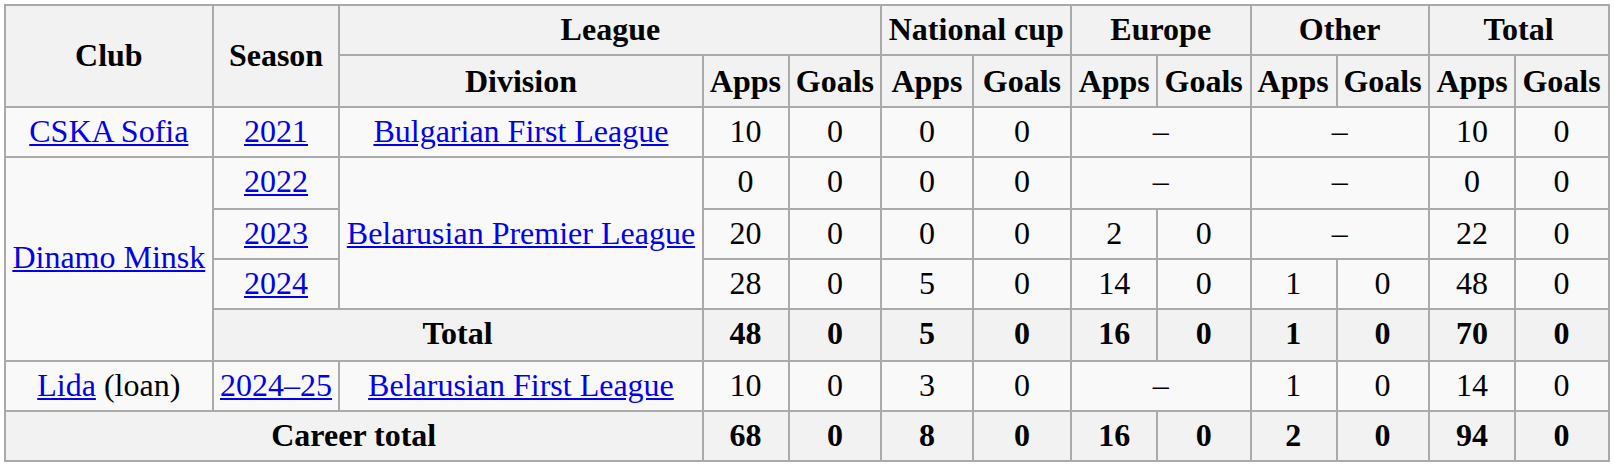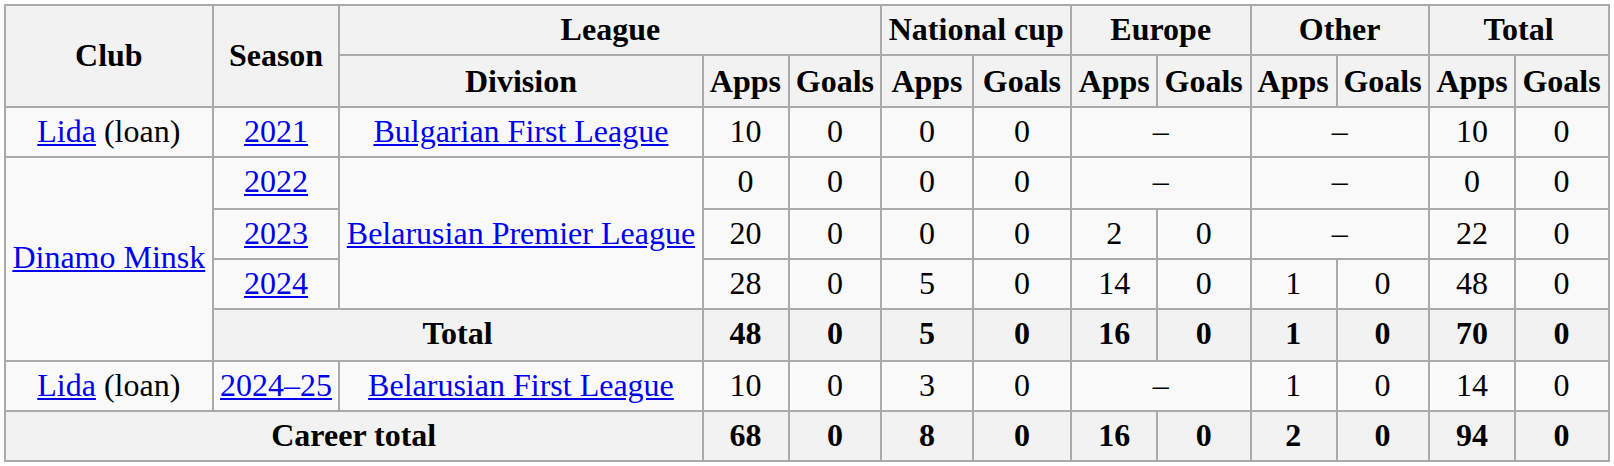 <table class="wikitable" style="text-align:center">
 <tr>
 <th rowspan="2">Club</th>
 <th rowspan="2">Season</th>
 <th colspan="3">League</th>
 <th colspan="2">National cup</th>
 <th colspan="2">Europe</th>
 <th colspan="2">Other</th>
 <th colspan="2">Total</th>
 </tr>
 <tr>
 <th>Division</th>
 <th>Apps</th>
 <th>Goals</th>
 <th>Apps</th>
 <th>Goals</th>
 <th>Apps</th>
 <th>Goals</th>
 <th>Apps</th>
 <th>Goals</th>
 <th>Apps</th>
 <th>Goals</th>
 </tr>
 <tr>
-<td align=center valign=center><a href='#'>CSKA Sofia</a></td>
+<td align=center valign=center><a href='#'>Lida</a> (loan)</td>
 <td><a href='#'>2021</a></td>
 <td><a href='#'>Bulgarian First League</a></td>
 <td>10</td>
 <td>0</td>
 <td>0</td>
 <td>0</td>
 <td colspan="2">–</td>
 <td colspan="2">–</td>
 <td>10</td>
 <td>0</td>
 </tr>
 <tr>
 <td rowspan=4 align=center valign=center><a href='#'>Dinamo Minsk</a></td>
 <td><a href='#'>2022</a></td>
 <td rowspan=3><a href='#'>Belarusian Premier League</a></td>
 <td>0</td>
 <td>0</td>
 <td>0</td>
 <td>0</td>
 <td colspan="2">–</td>
 <td colspan="2">–</td>
 <td>0</td>
 <td>0</td>
 </tr>
 <tr>
 <td><a href='#'>2023</a></td>
 <td>20</td>
 <td>0</td>
 <td>0</td>
 <td>0</td>
 <td>2</td>
 <td>0</td>
 <td colspan="2">–</td>
 <td>22</td>
 <td>0</td>
 </tr>
 <tr>
 <td><a href='#'>2024</a></td>
 <td>28</td>
 <td>0</td>
 <td>5</td>
 <td>0</td>
 <td>14</td>
 <td>0</td>
 <td>1</td>
 <td>0</td>
 <td>48</td>
 <td>0</td>
 </tr>
 <tr>
 <th colspan=2>Total</th>
 <th>48</th>
 <th>0</th>
 <th>5</th>
 <th>0</th>
 <th>16</th>
 <th>0</th>
 <th>1</th>
 <th>0</th>
 <th>70</th>
 <th>0</th>
 </tr>
 <tr>
 <td align=center valign=center><a href='#'>Lida</a> (loan)</td>
 <td><a href='#'>2024–25</a></td>
 <td><a href='#'>Belarusian First League</a></td>
 <td>10</td>
 <td>0</td>
 <td>3</td>
 <td>0</td>
 <td colspan="2">–</td>
 <td>1</td>
 <td>0</td>
 <td>14</td>
 <td>0</td>
 </tr>
 <tr>
 <th colspan=3>Career total</th>
 <th>68</th>
 <th>0</th>
 <th>8</th>
 <th>0</th>
 <th>16</th>
 <th>0</th>
 <th>2</th>
 <th>0</th>
 <th>94</th>
 <th>0</th>
 </tr>
 </table>
